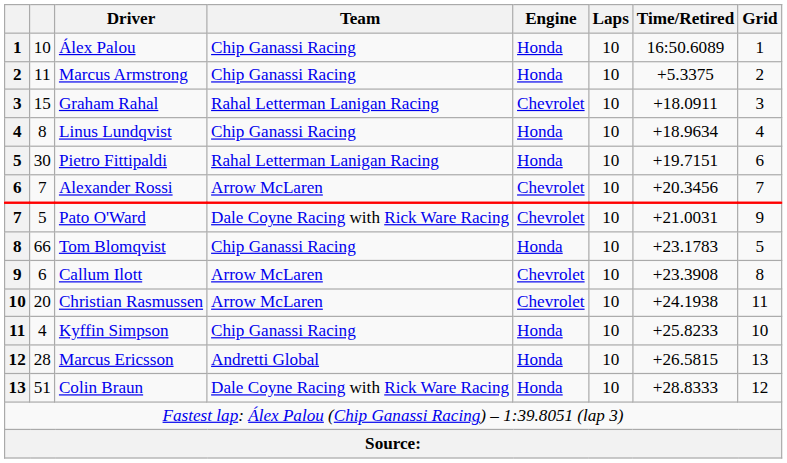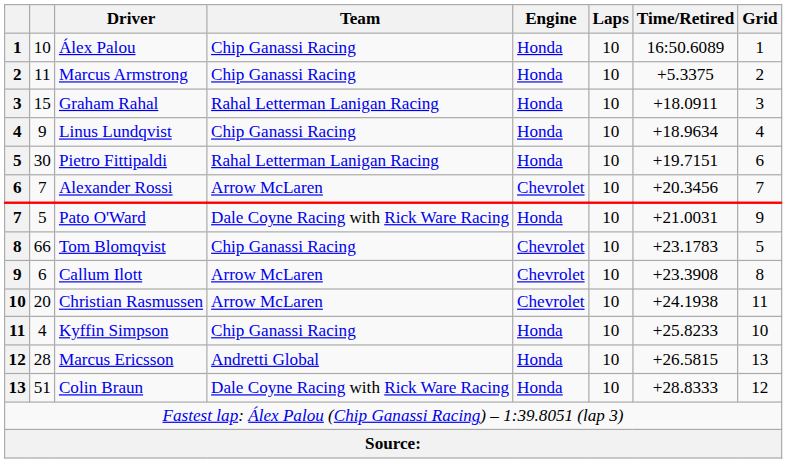 <table class="wikitable sortable" style="font-size:90%;">
 <tr>
 <th scope="col"></th>
 <th scope="col"></th>
 <th scope="col">Driver</th>
 <th scope="col">Team</th>
 <th scope="col">Engine</th>
 <th class="unsortable" scope="col">Laps</th>
 <th class="unsortable" scope="col">Time/Retired</th>
 <th scope="col">Grid</th>
 </tr>
 <tr>
 <th>1</th>
 <td align="center">10</td>
 <td nowrap> <a href='#'>Álex Palou</a></td>
 <td nowrap><a href='#'>Chip Ganassi Racing</a></td>
 <td nowrap><a href='#'>Honda</a></td>
 <td align="center">10</td>
 <td align="center">16:50.6089</td>
 <td align="center">1</td>
 </tr>
 <tr>
 <th>2</th>
 <td align="center">11</td>
 <td nowrap> <a href='#'>Marcus Armstrong</a></td>
 <td nowrap><a href='#'>Chip Ganassi Racing</a></td>
 <td nowrap><a href='#'>Honda</a></td>
 <td align="center">10</td>
 <td align="center">+5.3375</td>
 <td align="center">2</td>
 </tr>
 <tr>
 <th>3</th>
 <td align="center">15</td>
 <td nowrap> <a href='#'>Graham Rahal</a></td>
 <td nowrap><a href='#'>Rahal Letterman Lanigan Racing</a></td>
-<td nowrap><a href='#'>Chevrolet</a></td>
+<td nowrap><a href='#'>Honda</a></td>
 <td align="center">10</td>
 <td align="center">+18.0911</td>
 <td align="center">3</td>
 </tr>
 <tr>
 <th>4</th>
-<td align="center">8</td>
+<td align="center">9</td>
 <td nowrap> <a href='#'>Linus Lundqvist</a> <strong></strong></td>
 <td nowrap><a href='#'>Chip Ganassi Racing</a></td>
 <td nowrap><a href='#'>Honda</a></td>
 <td align="center">10</td>
 <td align="center">+18.9634</td>
 <td align="center">4</td>
 </tr>
 <tr>
 <th>5</th>
 <td align="center">30</td>
 <td nowrap> <a href='#'>Pietro Fittipaldi</a></td>
 <td nowrap><a href='#'>Rahal Letterman Lanigan Racing</a></td>
 <td nowrap><a href='#'>Honda</a></td>
 <td align="center">10</td>
 <td align="center">+19.7151</td>
 <td align="center">6</td>
 </tr>
 <tr>
 <th>6</th>
 <td align="center">7</td>
 <td nowrap> <a href='#'>Alexander Rossi</a></td>
 <td nowrap><a href='#'>Arrow McLaren</a></td>
 <td nowrap><a href='#'>Chevrolet</a></td>
 <td align="center">10</td>
 <td align="center">+20.3456</td>
 <td align="center">7</td>
 </tr>
 <tr style="border-top: solid 2.5px red;">
 <th>7</th>
 <td align="center">5</td>
 <td nowrap> <a href='#'>Pato O'Ward</a></td>
 <td nowrap><a href='#'>Dale Coyne Racing</a> with <a href='#'>Rick Ware Racing</a></td>
-<td nowrap><a href='#'>Chevrolet</a></td>
+<td nowrap><a href='#'>Honda</a></td>
 <td align="center">10</td>
 <td align="center">+21.0031</td>
 <td align="center">9</td>
 </tr>
 <tr>
 <th>8</th>
 <td align="center">66</td>
 <td nowrap> <a href='#'>Tom Blomqvist</a> <strong></strong></td>
 <td nowrap><a href='#'>Chip Ganassi Racing</a></td>
-<td nowrap><a href='#'>Honda</a></td>
+<td nowrap><a href='#'>Chevrolet</a></td>
 <td align="center">10</td>
 <td align="center">+23.1783</td>
 <td align="center">5</td>
 </tr>
 <tr>
 <th>9</th>
 <td align="center">6</td>
 <td nowrap> <a href='#'>Callum Ilott</a></td>
 <td nowrap><a href='#'>Arrow McLaren</a></td>
 <td nowrap><a href='#'>Chevrolet</a></td>
 <td align="center">10</td>
 <td align="center">+23.3908</td>
 <td align="center">8</td>
 </tr>
 <tr>
 <th>10</th>
 <td align="center">20</td>
 <td nowrap> <a href='#'>Christian Rasmussen</a> <strong></strong></td>
 <td nowrap><a href='#'>Arrow McLaren</a></td>
 <td nowrap><a href='#'>Chevrolet</a></td>
 <td align="center">10</td>
 <td align="center">+24.1938</td>
 <td align="center">11</td>
 </tr>
 <tr>
 <th>11</th>
 <td align="center">4</td>
 <td nowrap> <a href='#'>Kyffin Simpson</a> <strong></strong></td>
 <td nowrap><a href='#'>Chip Ganassi Racing</a></td>
 <td nowrap><a href='#'>Honda</a></td>
 <td align="center">10</td>
 <td align="center">+25.8233</td>
 <td align="center">10</td>
 </tr>
 <tr>
 <th>12</th>
 <td align="center">28</td>
 <td nowrap> <a href='#'>Marcus Ericsson</a></td>
 <td nowrap><a href='#'>Andretti Global</a></td>
 <td nowrap><a href='#'>Honda</a></td>
 <td align="center">10</td>
 <td align="center">+26.5815</td>
 <td align="center">13</td>
 </tr>
 <tr>
 <th>13</th>
 <td align="center">51</td>
 <td nowrap> <a href='#'>Colin Braun</a> <strong></strong></td>
 <td nowrap><a href='#'>Dale Coyne Racing</a> with <a href='#'>Rick Ware Racing</a></td>
 <td nowrap><a href='#'>Honda</a></td>
 <td align="center">10</td>
 <td align="center">+28.8333</td>
 <td align="center">12</td>
 </tr>
 <tr>
 <td align=center colspan=8><em><a href='#'>Fastest lap</a>:  <a href='#'>Álex Palou</a> (<a href='#'>Chip Ganassi Racing</a>) – 1:39.8051 (lap 3)</em></td>
 </tr>
 <tr>
 <th colspan=8>Source:</th>
 </tr>
 </table>
